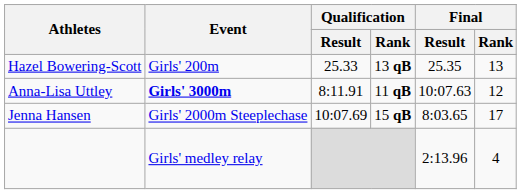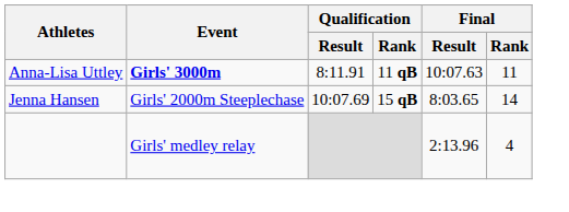 <table class="wikitable" border="1" style="font-size:90%">
 <tr>
 <th rowspan=2>Athletes</th>
 <th rowspan=2>Event</th>
 <th colspan=2>Qualification</th>
 <th colspan=2>Final</th>
 </tr>
 <tr>
 <th>Result</th>
 <th>Rank</th>
 <th>Result</th>
 <th>Rank</th>
 </tr>
 <tr>
-<td><a href='#'>Hazel Bowering-Scott</a></td>
-<td><a href='#'>Girls' 200m</a></td>
-<td align=center>25.33</td>
-<td align=center>13 <strong>qB</strong></td>
-<td align=center>25.35</td>
-<td align=center>13</td>
-</tr>
-<tr>
 <td><a href='#'>Anna-Lisa Uttley</a></td>
 <td><strong><a href='#'>Girls' 3000m</a></strong></td>
 <td align=center>8:11.91</td>
 <td align=center>11 <strong>qB</strong></td>
 <td align=center>10:07.63</td>
-<td align=center>12</td>
+<td align=center>11</td>
 </tr>
 <tr>
 <td><a href='#'>Jenna Hansen</a></td>
 <td><a href='#'>Girls' 2000m Steeplechase</a></td>
 <td align=center>10:07.69</td>
 <td align=center>15 <strong>qB</strong></td>
 <td align=center>8:03.65</td>
-<td align=center>17</td>
+<td align=center>14</td>
 </tr>
 <tr>
 <td><br><br><br></td>
 <td><a href='#'>Girls' medley relay</a></td>
 <td colspan=2 bgcolor=#DCDCDC></td>
 <td align=center>2:13.96</td>
 <td align=center>4</td>
 </tr>
 </table>
